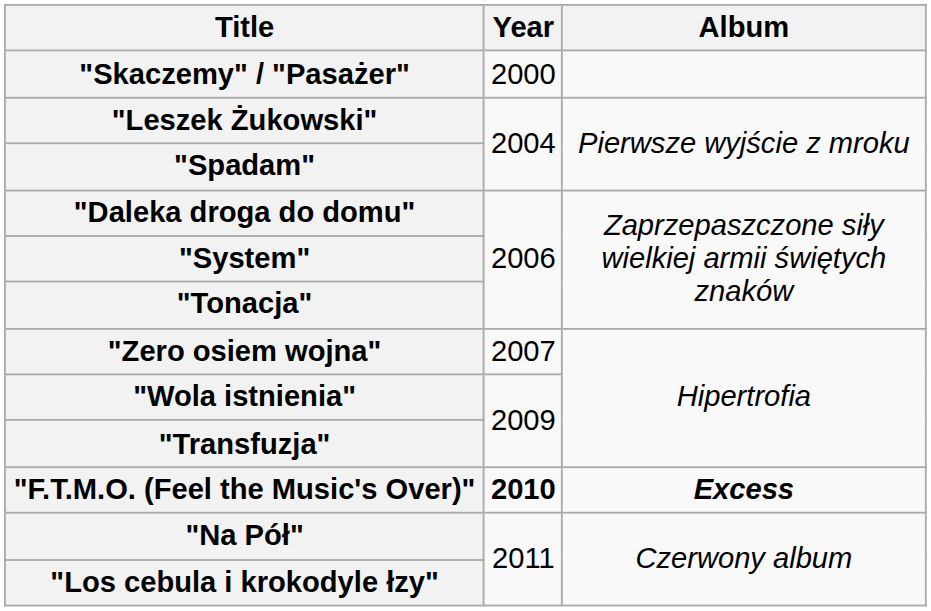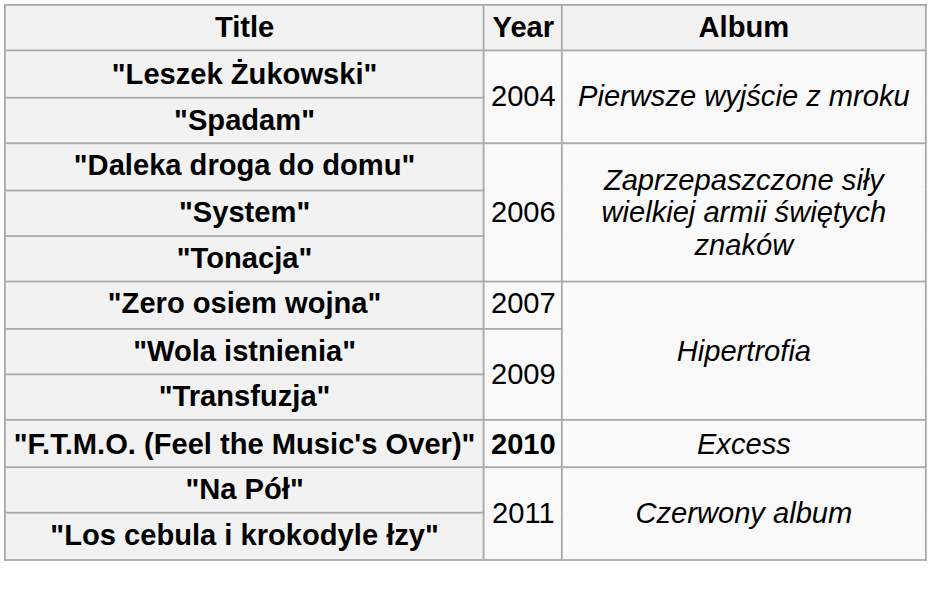 <table class="wikitable plainrowheaders" style="text-align:center;">
 <tr>
 <th scope="col" style="width:16em;">Title</th>
 <th scope="col">Year</th>
 <th scope="col" style="width:12em;">Album</th>
-</tr>
-<tr>
-<th scope="row">"Skaczemy" / "Pasażer"</th>
-<td>2000</td>
-<td></td>
 </tr>
 <tr>
 <th scope="row">"Leszek Żukowski"</th>
 <td rowspan="2">2004</td>
 <td rowspan="2"><em>Pierwsze wyjście z mroku</em></td>
 </tr>
 <tr>
 <th scope="row">"Spadam"</th>
 </tr>
 <tr>
 <th scope="row">"Daleka droga do domu"</th>
 <td rowspan="3">2006</td>
 <td rowspan="3"><em>Zaprzepaszczone siły wielkiej armii świętych znaków</em></td>
 </tr>
 <tr>
 <th scope="row">"System"</th>
 </tr>
 <tr>
 <th scope="row">"Tonacja"</th>
 </tr>
 <tr>
 <th scope="row">"Zero osiem wojna"</th>
 <td>2007</td>
 <td rowspan="3"><em>Hipertrofia</em></td>
 </tr>
 <tr>
 <th scope="row">"Wola istnienia"</th>
 <td rowspan="2">2009</td>
 </tr>
 <tr>
 <th scope="row">"Transfuzja"</th>
 </tr>
 <tr>
 <th scope="row">"F.T.M.O. (Feel the Music's Over)"</th>
 <td><strong>2010</strong></td>
-<td><strong><em>Excess</em></strong></td>
+<td><em>Excess</em></td>
 </tr>
 <tr>
 <th scope="row">"Na Pół"</th>
 <td rowspan="2">2011</td>
 <td rowspan="2"><em>Czerwony album</em></td>
 </tr>
 <tr>
 <th scope="row">"Los cebula i krokodyle łzy"</th>
 </tr>
 </table>
